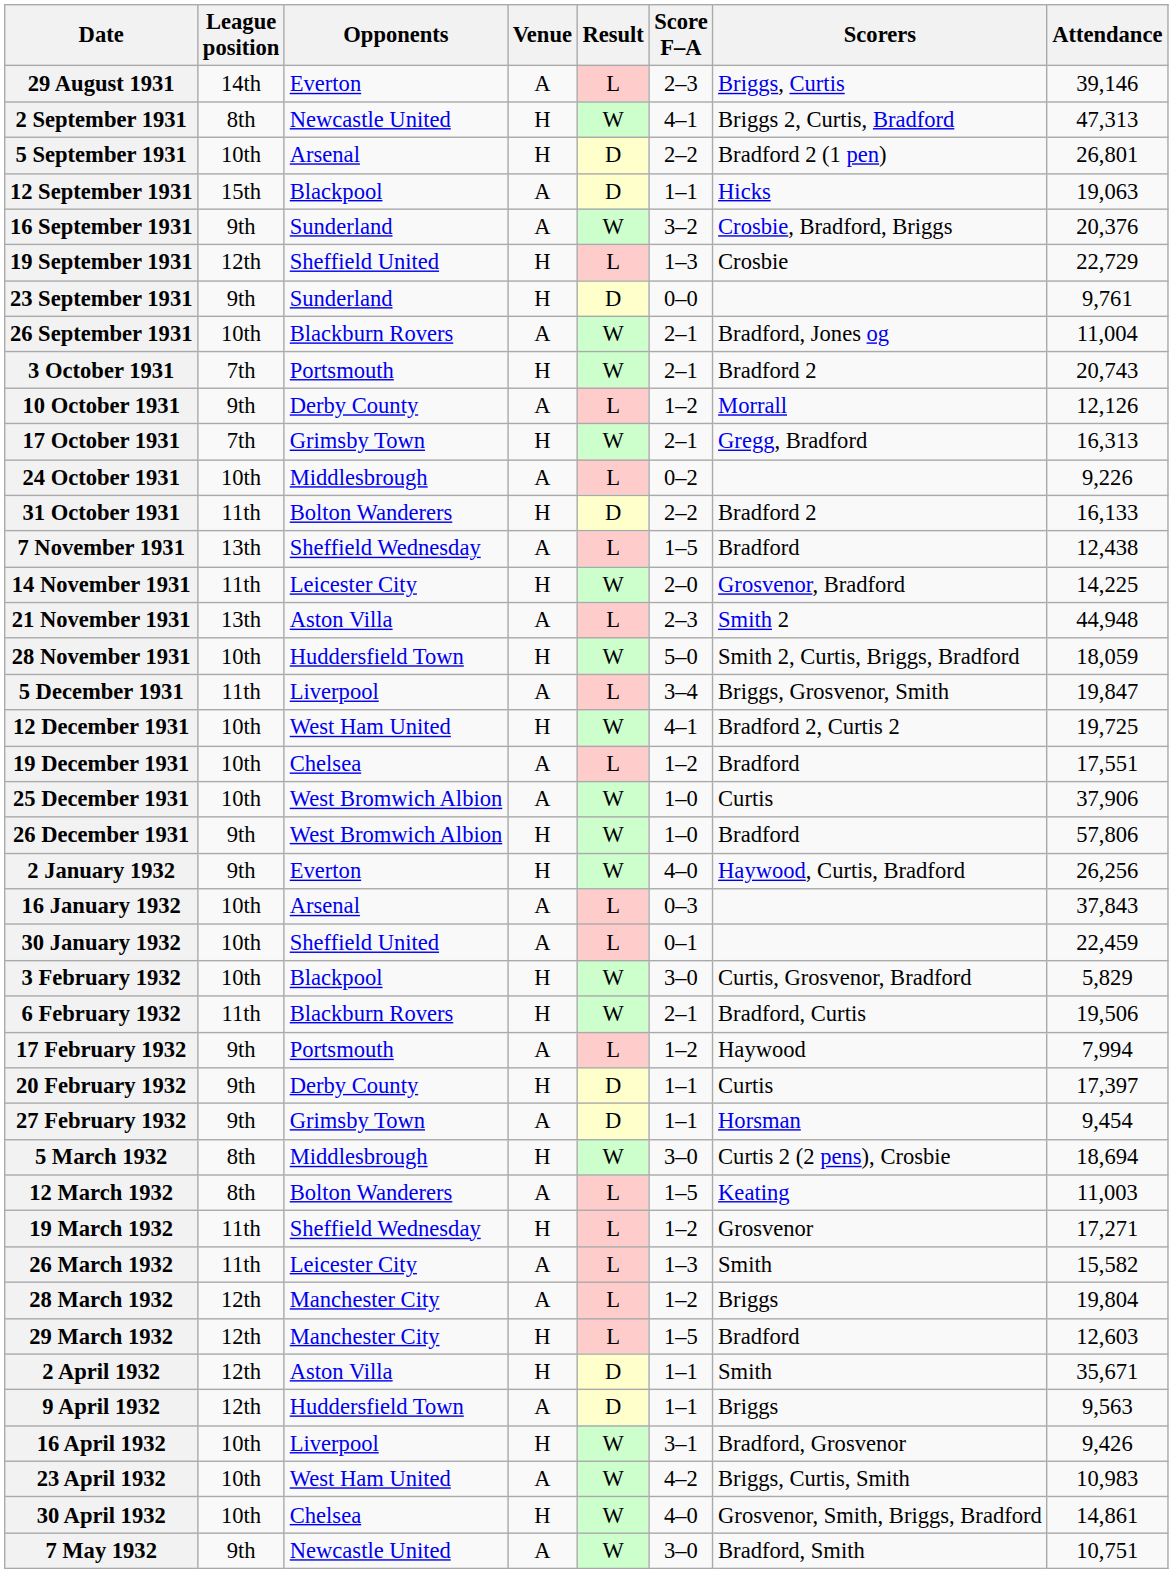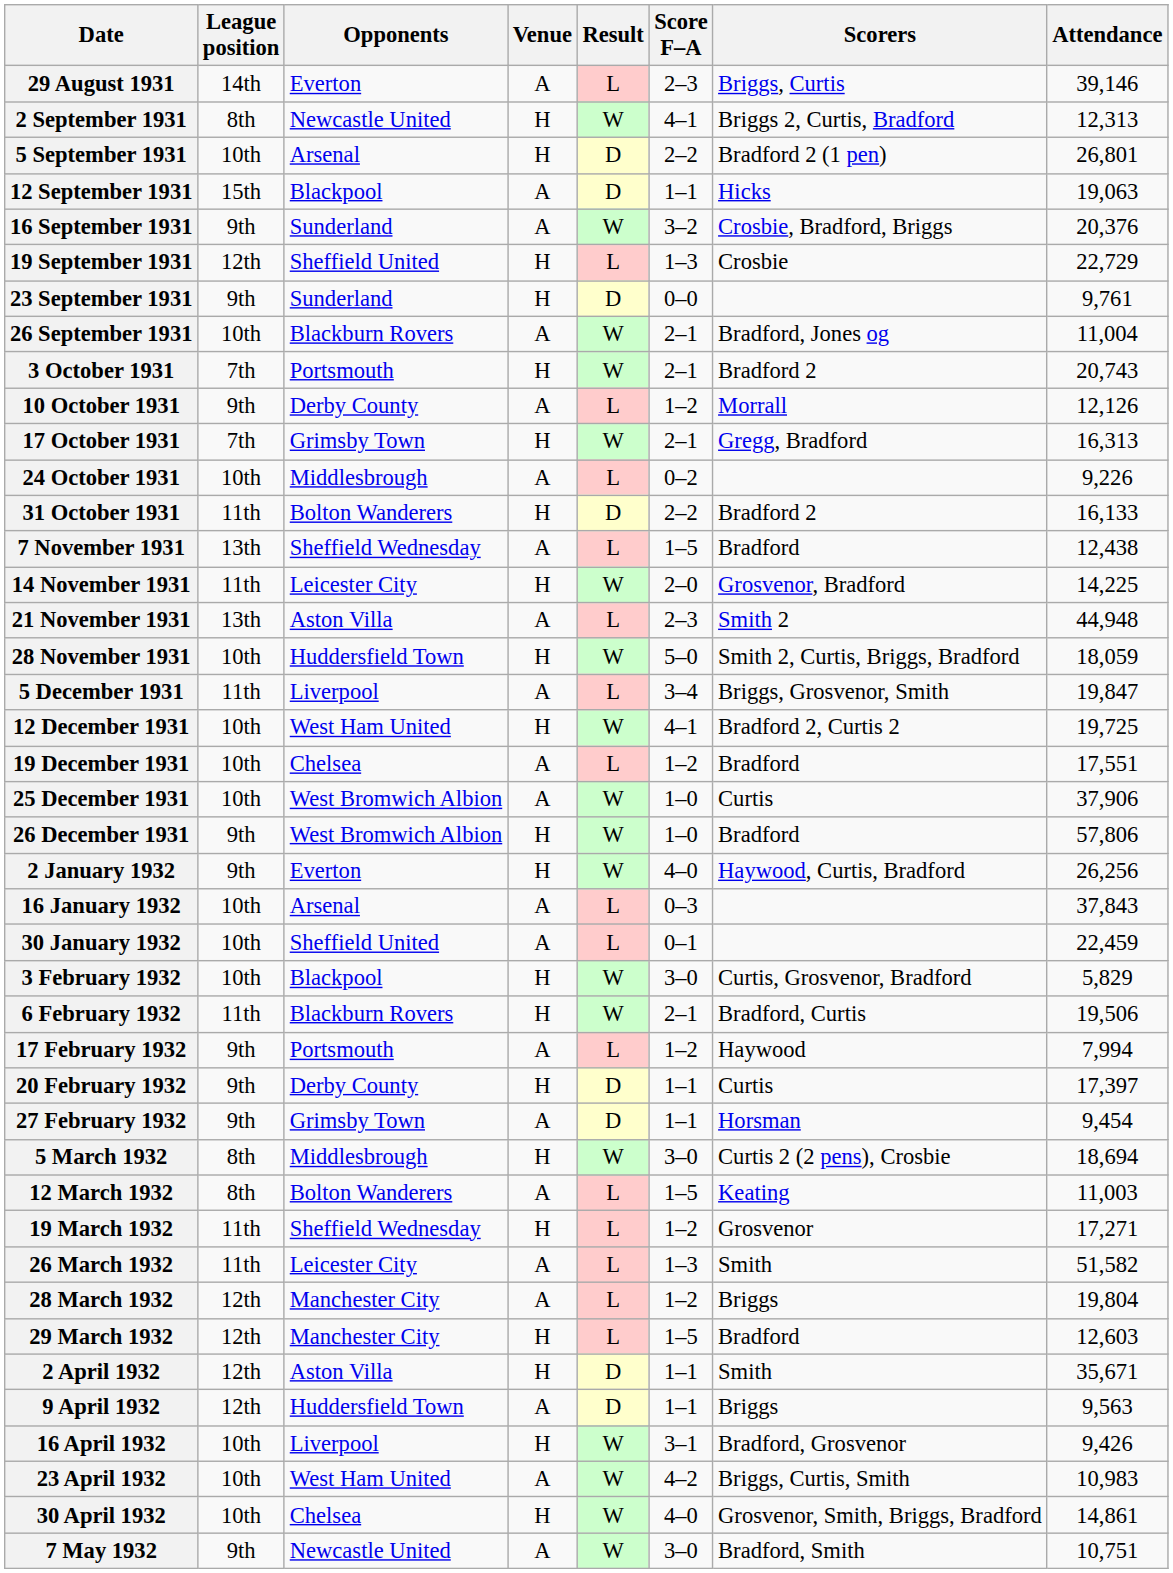 <table class="wikitable plainrowheaders" style="text-align:center">
 <tr>
 <th scope="col">Date</th>
 <th scope="col">League<br>position</th>
 <th scope="col">Opponents</th>
 <th scope="col">Venue</th>
 <th scope="col">Result</th>
 <th scope="col">Score<br>F–A</th>
 <th scope="col">Scorers</th>
 <th scope="col">Attendance</th>
 </tr>
 <tr>
 <th scope="row">29 August 1931</th>
 <td>14th</td>
 <td align="left"><a href='#'>Everton</a></td>
 <td>A</td>
 <td style=background:#fcc>L</td>
 <td>2–3</td>
 <td align="left"><a href='#'>Briggs</a>, <a href='#'>Curtis</a></td>
 <td>39,146</td>
 </tr>
 <tr>
 <th scope="row">2 September 1931</th>
 <td>8th</td>
 <td align="left"><a href='#'>Newcastle United</a></td>
 <td>H</td>
 <td style=background:#cfc>W</td>
 <td>4–1</td>
 <td align="left">Briggs 2, Curtis, <a href='#'>Bradford</a></td>
-<td>47,313</td>
+<td>12,313</td>
 </tr>
 <tr>
 <th scope="row">5 September 1931</th>
 <td>10th</td>
 <td align="left"><a href='#'>Arsenal</a></td>
 <td>H</td>
 <td style=background:#ffc>D</td>
 <td>2–2</td>
 <td align="left">Bradford 2 (1 <a href='#'>pen</a>)</td>
 <td>26,801</td>
 </tr>
 <tr>
 <th scope="row">12 September 1931</th>
 <td>15th</td>
 <td align="left"><a href='#'>Blackpool</a></td>
 <td>A</td>
 <td style=background:#ffc>D</td>
 <td>1–1</td>
 <td align="left"><a href='#'>Hicks</a></td>
 <td>19,063</td>
 </tr>
 <tr>
 <th scope="row">16 September 1931</th>
 <td>9th</td>
 <td align="left"><a href='#'>Sunderland</a></td>
 <td>A</td>
 <td style=background:#cfc>W</td>
 <td>3–2</td>
 <td align="left"><a href='#'>Crosbie</a>, Bradford, Briggs</td>
 <td>20,376</td>
 </tr>
 <tr>
 <th scope="row">19 September 1931</th>
 <td>12th</td>
 <td align="left"><a href='#'>Sheffield United</a></td>
 <td>H</td>
 <td style=background:#fcc>L</td>
 <td>1–3</td>
 <td align="left">Crosbie</td>
 <td>22,729</td>
 </tr>
 <tr>
 <th scope="row">23 September 1931</th>
 <td>9th</td>
 <td align="left"><a href='#'>Sunderland</a></td>
 <td>H</td>
 <td style=background:#ffc>D</td>
 <td>0–0</td>
 <td></td>
 <td>9,761</td>
 </tr>
 <tr>
 <th scope="row">26 September 1931</th>
 <td>10th</td>
 <td align="left"><a href='#'>Blackburn Rovers</a></td>
 <td>A</td>
 <td style=background:#cfc>W</td>
 <td>2–1</td>
 <td align="left">Bradford, Jones <a href='#'>og</a></td>
 <td>11,004</td>
 </tr>
 <tr>
 <th scope="row">3 October 1931</th>
 <td>7th</td>
 <td align="left"><a href='#'>Portsmouth</a></td>
 <td>H</td>
 <td style=background:#cfc>W</td>
 <td>2–1</td>
 <td align="left">Bradford 2</td>
 <td>20,743</td>
 </tr>
 <tr>
 <th scope="row">10 October 1931</th>
 <td>9th</td>
 <td align="left"><a href='#'>Derby County</a></td>
 <td>A</td>
 <td style=background:#fcc>L</td>
 <td>1–2</td>
 <td align="left"><a href='#'>Morrall</a></td>
 <td>12,126</td>
 </tr>
 <tr>
 <th scope="row">17 October 1931</th>
 <td>7th</td>
 <td align="left"><a href='#'>Grimsby Town</a></td>
 <td>H</td>
 <td style=background:#cfc>W</td>
 <td>2–1</td>
 <td align="left"><a href='#'>Gregg</a>, Bradford</td>
 <td>16,313</td>
 </tr>
 <tr>
 <th scope="row">24 October 1931</th>
 <td>10th</td>
 <td align="left"><a href='#'>Middlesbrough</a></td>
 <td>A</td>
 <td style=background:#fcc>L</td>
 <td>0–2</td>
 <td></td>
 <td>9,226</td>
 </tr>
 <tr>
 <th scope="row">31 October 1931</th>
 <td>11th</td>
 <td align="left"><a href='#'>Bolton Wanderers</a></td>
 <td>H</td>
 <td style=background:#ffc>D</td>
 <td>2–2</td>
 <td align="left">Bradford 2</td>
 <td>16,133</td>
 </tr>
 <tr>
 <th scope="row">7 November 1931</th>
 <td>13th</td>
 <td align="left"><a href='#'>Sheffield Wednesday</a></td>
 <td>A</td>
 <td style=background:#fcc>L</td>
 <td>1–5</td>
 <td align="left">Bradford</td>
 <td>12,438</td>
 </tr>
 <tr>
 <th scope="row">14 November 1931</th>
 <td>11th</td>
 <td align="left"><a href='#'>Leicester City</a></td>
 <td>H</td>
 <td style=background:#cfc>W</td>
 <td>2–0</td>
 <td align="left"><a href='#'>Grosvenor</a>, Bradford</td>
 <td>14,225</td>
 </tr>
 <tr>
 <th scope="row">21 November 1931</th>
 <td>13th</td>
 <td align="left"><a href='#'>Aston Villa</a></td>
 <td>A</td>
 <td style=background:#fcc>L</td>
 <td>2–3</td>
 <td align="left"><a href='#'>Smith</a> 2</td>
 <td>44,948</td>
 </tr>
 <tr>
 <th scope="row">28 November 1931</th>
 <td>10th</td>
 <td align="left"><a href='#'>Huddersfield Town</a></td>
 <td>H</td>
 <td style=background:#cfc>W</td>
 <td>5–0</td>
 <td align="left">Smith 2, Curtis, Briggs, Bradford</td>
 <td>18,059</td>
 </tr>
 <tr>
 <th scope="row">5 December 1931</th>
 <td>11th</td>
 <td align="left"><a href='#'>Liverpool</a></td>
 <td>A</td>
 <td style=background:#fcc>L</td>
 <td>3–4</td>
 <td align="left">Briggs, Grosvenor, Smith</td>
 <td>19,847</td>
 </tr>
 <tr>
 <th scope="row">12 December 1931</th>
 <td>10th</td>
 <td align="left"><a href='#'>West Ham United</a></td>
 <td>H</td>
 <td style=background:#cfc>W</td>
 <td>4–1</td>
 <td align="left">Bradford 2, Curtis 2</td>
 <td>19,725</td>
 </tr>
 <tr>
 <th scope="row">19 December 1931</th>
 <td>10th</td>
 <td align="left"><a href='#'>Chelsea</a></td>
 <td>A</td>
 <td style=background:#fcc>L</td>
 <td>1–2</td>
 <td align="left">Bradford</td>
 <td>17,551</td>
 </tr>
 <tr>
 <th scope="row">25 December 1931</th>
 <td>10th</td>
 <td align="left"><a href='#'>West Bromwich Albion</a></td>
 <td>A</td>
 <td style=background:#cfc>W</td>
 <td>1–0</td>
 <td align="left">Curtis</td>
 <td>37,906</td>
 </tr>
 <tr>
 <th scope="row">26 December 1931</th>
 <td>9th</td>
 <td align="left"><a href='#'>West Bromwich Albion</a></td>
 <td>H</td>
 <td style=background:#cfc>W</td>
 <td>1–0</td>
 <td align="left">Bradford</td>
 <td>57,806</td>
 </tr>
 <tr>
 <th scope="row">2 January 1932</th>
 <td>9th</td>
 <td align="left"><a href='#'>Everton</a></td>
 <td>H</td>
 <td style=background:#cfc>W</td>
 <td>4–0</td>
 <td align="left"><a href='#'>Haywood</a>, Curtis, Bradford</td>
 <td>26,256</td>
 </tr>
 <tr>
 <th scope="row">16 January 1932</th>
 <td>10th</td>
 <td align="left"><a href='#'>Arsenal</a></td>
 <td>A</td>
 <td style=background:#fcc>L</td>
 <td>0–3</td>
 <td></td>
 <td>37,843</td>
 </tr>
 <tr>
 <th scope="row">30 January 1932</th>
 <td>10th</td>
 <td align="left"><a href='#'>Sheffield United</a></td>
 <td>A</td>
 <td style=background:#fcc>L</td>
 <td>0–1</td>
 <td></td>
 <td>22,459</td>
 </tr>
 <tr>
 <th scope="row">3 February 1932</th>
 <td>10th</td>
 <td align="left"><a href='#'>Blackpool</a></td>
 <td>H</td>
 <td style=background:#cfc>W</td>
 <td>3–0</td>
 <td align="left">Curtis, Grosvenor, Bradford</td>
 <td>5,829</td>
 </tr>
 <tr>
 <th scope="row">6 February 1932</th>
 <td>11th</td>
 <td align="left"><a href='#'>Blackburn Rovers</a></td>
 <td>H</td>
 <td style=background:#cfc>W</td>
 <td>2–1</td>
 <td align="left">Bradford, Curtis</td>
 <td>19,506</td>
 </tr>
 <tr>
 <th scope="row">17 February 1932</th>
 <td>9th</td>
 <td align="left"><a href='#'>Portsmouth</a></td>
 <td>A</td>
 <td style=background:#fcc>L</td>
 <td>1–2</td>
 <td align="left">Haywood</td>
 <td>7,994</td>
 </tr>
 <tr>
 <th scope="row">20 February 1932</th>
 <td>9th</td>
 <td align="left"><a href='#'>Derby County</a></td>
 <td>H</td>
 <td style=background:#ffc>D</td>
 <td>1–1</td>
 <td align="left">Curtis</td>
 <td>17,397</td>
 </tr>
 <tr>
 <th scope="row">27 February 1932</th>
 <td>9th</td>
 <td align="left"><a href='#'>Grimsby Town</a></td>
 <td>A</td>
 <td style=background:#ffc>D</td>
 <td>1–1</td>
 <td align="left"><a href='#'>Horsman</a></td>
 <td>9,454</td>
 </tr>
 <tr>
 <th scope="row">5 March 1932</th>
 <td>8th</td>
 <td align="left"><a href='#'>Middlesbrough</a></td>
 <td>H</td>
 <td style=background:#cfc>W</td>
 <td>3–0</td>
 <td align="left">Curtis 2 (2 <a href='#'>pens</a>), Crosbie</td>
 <td>18,694</td>
 </tr>
 <tr>
 <th scope="row">12 March 1932</th>
 <td>8th</td>
 <td align="left"><a href='#'>Bolton Wanderers</a></td>
 <td>A</td>
 <td style=background:#fcc>L</td>
 <td>1–5</td>
 <td align="left"><a href='#'>Keating</a></td>
 <td>11,003</td>
 </tr>
 <tr>
 <th scope="row">19 March 1932</th>
 <td>11th</td>
 <td align="left"><a href='#'>Sheffield Wednesday</a></td>
 <td>H</td>
 <td style=background:#fcc>L</td>
 <td>1–2</td>
 <td align="left">Grosvenor</td>
 <td>17,271</td>
 </tr>
 <tr>
 <th scope="row">26 March 1932</th>
 <td>11th</td>
 <td align="left"><a href='#'>Leicester City</a></td>
 <td>A</td>
 <td style=background:#fcc>L</td>
 <td>1–3</td>
 <td align="left">Smith</td>
-<td>15,582</td>
+<td>51,582</td>
 </tr>
 <tr>
 <th scope="row">28 March 1932</th>
 <td>12th</td>
 <td align="left"><a href='#'>Manchester City</a></td>
 <td>A</td>
 <td style=background:#fcc>L</td>
 <td>1–2</td>
 <td align="left">Briggs</td>
 <td>19,804</td>
 </tr>
 <tr>
 <th scope="row">29 March 1932</th>
 <td>12th</td>
 <td align="left"><a href='#'>Manchester City</a></td>
 <td>H</td>
 <td style=background:#fcc>L</td>
 <td>1–5</td>
 <td align="left">Bradford</td>
 <td>12,603</td>
 </tr>
 <tr>
 <th scope="row">2 April 1932</th>
 <td>12th</td>
 <td align="left"><a href='#'>Aston Villa</a></td>
 <td>H</td>
 <td style=background:#ffc>D</td>
 <td>1–1</td>
 <td align="left">Smith</td>
 <td>35,671</td>
 </tr>
 <tr>
 <th scope="row">9 April 1932</th>
 <td>12th</td>
 <td align="left"><a href='#'>Huddersfield Town</a></td>
 <td>A</td>
 <td style=background:#ffc>D</td>
 <td>1–1</td>
 <td align="left">Briggs</td>
 <td>9,563</td>
 </tr>
 <tr>
 <th scope="row">16 April 1932</th>
 <td>10th</td>
 <td align="left"><a href='#'>Liverpool</a></td>
 <td>H</td>
 <td style=background:#cfc>W</td>
 <td>3–1</td>
 <td align="left">Bradford, Grosvenor</td>
 <td>9,426</td>
 </tr>
 <tr>
 <th scope="row">23 April 1932</th>
 <td>10th</td>
 <td align="left"><a href='#'>West Ham United</a></td>
 <td>A</td>
 <td style=background:#cfc>W</td>
 <td>4–2</td>
 <td align="left">Briggs, Curtis, Smith</td>
 <td>10,983</td>
 </tr>
 <tr>
 <th scope="row">30 April 1932</th>
 <td>10th</td>
 <td align="left"><a href='#'>Chelsea</a></td>
 <td>H</td>
 <td style=background:#cfc>W</td>
 <td>4–0</td>
 <td align="left">Grosvenor, Smith, Briggs, Bradford</td>
 <td>14,861</td>
 </tr>
 <tr>
 <th scope="row">7 May 1932</th>
 <td>9th</td>
 <td align="left"><a href='#'>Newcastle United</a></td>
 <td>A</td>
 <td style=background:#cfc>W</td>
 <td>3–0</td>
 <td align="left">Bradford, Smith</td>
 <td>10,751</td>
 </tr>
 </table>
